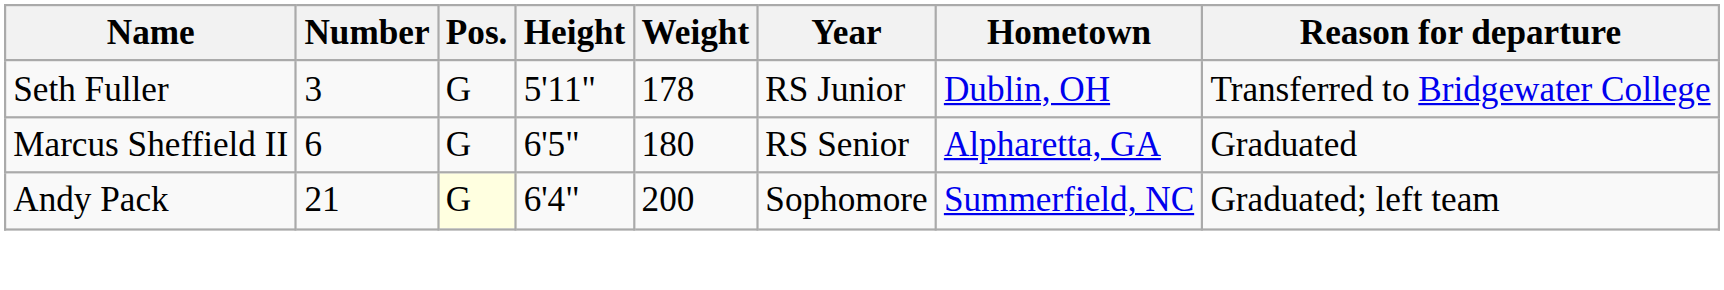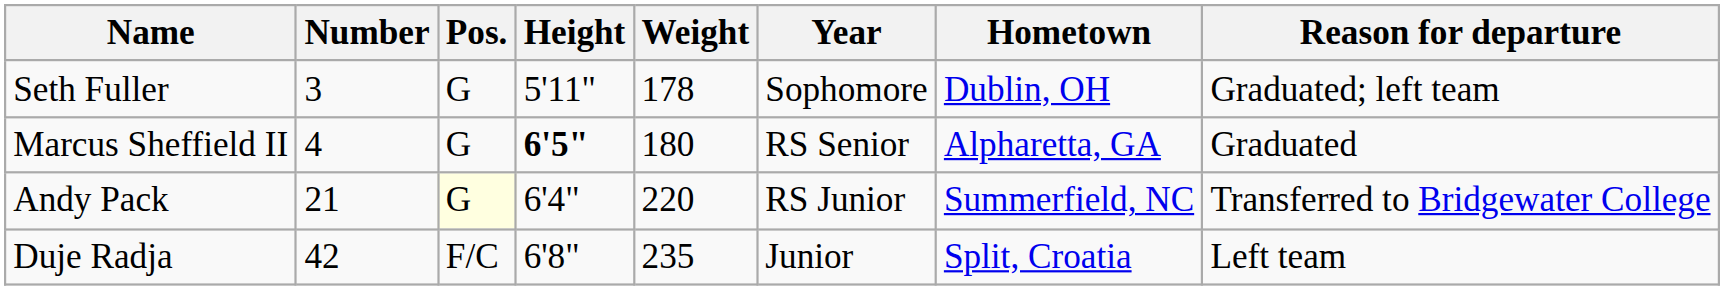 <table class="wikitable sortable" border="1">
 <tr>
 <th>Name</th>
 <th>Number</th>
 <th>Pos.</th>
 <th>Height</th>
 <th>Weight</th>
 <th>Year</th>
 <th>Hometown</th>
 <th class="unsortable">Reason for departure</th>
 </tr>
 <tr>
 <td>Seth Fuller</td>
 <td>3</td>
 <td>G</td>
 <td>5'11"</td>
 <td>178</td>
-<td>RS Junior</td>
+<td>Sophomore</td>
 <td><a href='#'>Dublin, OH</a></td>
-<td>Transferred to <a href='#'>Bridgewater College</a></td>
+<td>Graduated; left team</td>
 </tr>
 <tr>
 <td>Marcus Sheffield II</td>
-<td>6</td>
+<td>4</td>
 <td>G</td>
-<td>6'5"</td>
+<td><strong>6'5"</strong></td>
 <td>180</td>
 <td>RS Senior</td>
 <td><a href='#'>Alpharetta, GA</a></td>
 <td>Graduated</td>
 </tr>
 <tr>
 <td>Andy Pack</td>
 <td>21</td>
 <td style="background: lightyellow;">G</td>
 <td>6'4"</td>
-<td>200</td>
-<td>Sophomore</td>
+<td>220</td>
+<td>RS Junior</td>
 <td><a href='#'>Summerfield, NC</a></td>
-<td>Graduated; left team</td>
+<td>Transferred to <a href='#'>Bridgewater College</a></td>
+</tr>
+<tr>
+<td>Duje Radja</td>
+<td>42</td>
+<td>F/C</td>
+<td>6'8"</td>
+<td>235</td>
+<td>Junior</td>
+<td><a href='#'>Split, Croatia</a></td>
+<td>Left team</td>
 </tr>
 </table>
